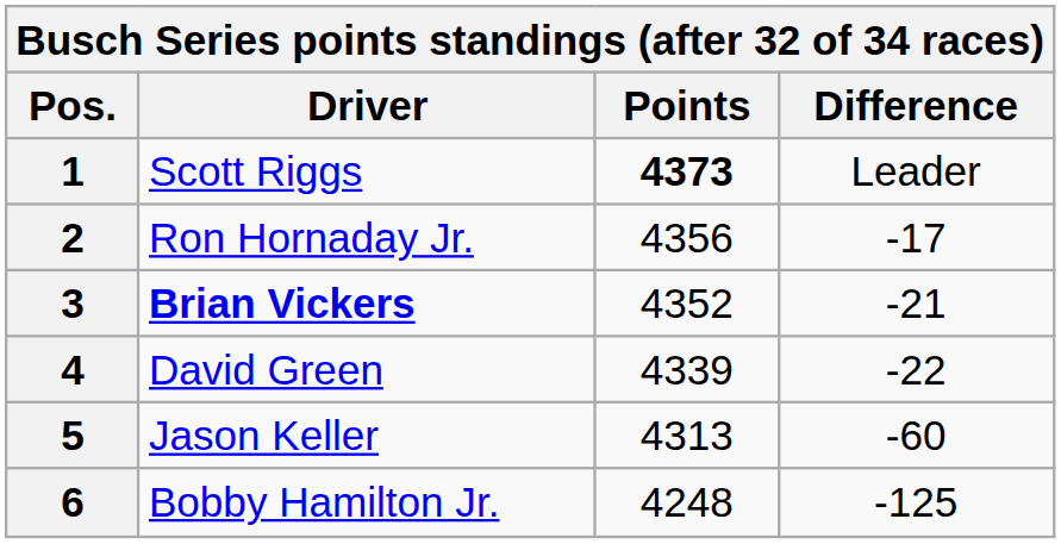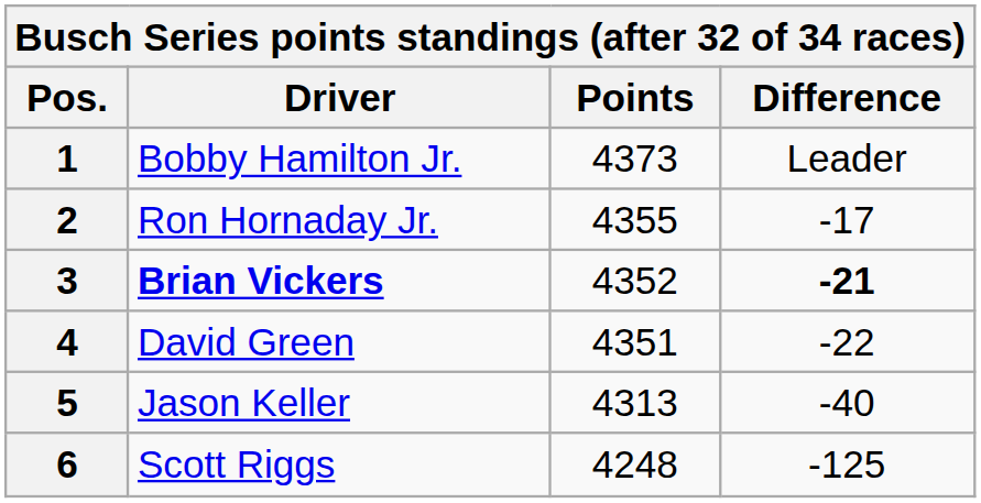 <table class="wikitable" style="font-size:95%;">
 <tr>
 <th colspan=9><strong>Busch Series points standings (after 32 of 34 races)</strong></th>
 </tr>
 <tr>
 <th>Pos.</th>
 <th>Driver</th>
 <th>Points</th>
 <th>Difference</th>
 </tr>
 <tr>
 <th>1</th>
-<td><a href='#'>Scott Riggs</a></td>
-<td align=center><strong>4373</strong></td>
+<td><a href='#'>Bobby Hamilton Jr.</a></td>
+<td align=center>4373</td>
 <td align=center>Leader</td>
 </tr>
 <tr>
 <th>2</th>
 <td><a href='#'>Ron Hornaday Jr.</a></td>
-<td align=center>4356</td>
+<td align=center>4355</td>
 <td align=center>-17</td>
 </tr>
 <tr>
 <th>3</th>
 <td><strong><a href='#'>Brian Vickers</a></strong></td>
 <td align=center>4352</td>
-<td align=center>-21</td>
+<td align=center><strong>-21</strong></td>
 </tr>
 <tr>
 <th>4</th>
 <td><a href='#'>David Green</a></td>
-<td align=center>4339</td>
+<td align=center>4351</td>
 <td align=center>-22</td>
 </tr>
 <tr>
 <th>5</th>
 <td><a href='#'>Jason Keller</a></td>
 <td align=center>4313</td>
-<td align=center>-60</td>
+<td align=center>-40</td>
 </tr>
 <tr>
 <th>6</th>
-<td><a href='#'>Bobby Hamilton Jr.</a></td>
+<td><a href='#'>Scott Riggs</a></td>
 <td align=center>4248</td>
 <td align=center>-125</td>
 </tr>
 </table>
